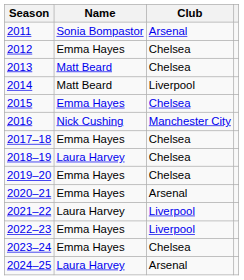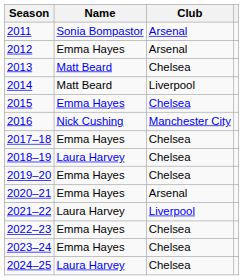 <table class="wikitable">
 <tr>
 <th scope=col>Season</th>
 <th scope=col>Name</th>
 <th scope=col>Club</th>
 <th scope=col></th>
 </tr>
 <tr>
 <td><a href='#'>2011</a></td>
 <td> <a href='#'>Sonia Bompastor</a></td>
 <td><a href='#'>Arsenal</a></td>
 <td></td>
 </tr>
 <tr>
 <td><a href='#'>2012</a></td>
 <td> Emma Hayes</td>
-<td>Chelsea</td>
+<td>Arsenal</td>
 <td></td>
 </tr>
 <tr>
 <td><a href='#'>2013</a></td>
 <td> <a href='#'>Matt Beard</a></td>
 <td>Chelsea</td>
 <td></td>
 </tr>
 <tr>
 <td><a href='#'>2014</a></td>
 <td> Matt Beard</td>
 <td>Liverpool</td>
 <td></td>
 </tr>
 <tr>
 <td><a href='#'>2015</a></td>
 <td> <a href='#'>Emma Hayes</a></td>
 <td><a href='#'>Chelsea</a></td>
 <td></td>
 </tr>
 <tr>
 <td><a href='#'>2016</a></td>
 <td> <a href='#'>Nick Cushing</a></td>
 <td><a href='#'>Manchester City</a></td>
 <td></td>
 </tr>
 <tr>
 <td><a href='#'>2017–18</a></td>
 <td> Emma Hayes</td>
 <td>Chelsea</td>
 <td></td>
 </tr>
 <tr>
 <td><a href='#'>2018–19</a></td>
 <td> <a href='#'>Laura Harvey</a></td>
 <td>Chelsea</td>
 <td></td>
 </tr>
 <tr>
 <td><a href='#'>2019–20</a></td>
 <td> Emma Hayes</td>
 <td>Chelsea</td>
 <td></td>
 </tr>
 <tr>
 <td><a href='#'>2020–21</a></td>
 <td> Emma Hayes</td>
 <td>Arsenal</td>
 <td></td>
 </tr>
 <tr>
 <td><a href='#'>2021–22</a></td>
 <td> Laura Harvey</td>
 <td><a href='#'>Liverpool</a></td>
 <td></td>
 </tr>
 <tr>
 <td><a href='#'>2022–23</a></td>
 <td> Emma Hayes</td>
-<td><a href='#'>Liverpool</a></td>
+<td>Chelsea</td>
 <td></td>
 </tr>
 <tr>
 <td><a href='#'>2023–24</a></td>
 <td> Emma Hayes</td>
 <td>Chelsea</td>
 <td></td>
 </tr>
 <tr>
 <td><a href='#'>2024–25</a></td>
 <td> <a href='#'>Laura Harvey</a></td>
-<td>Arsenal</td>
+<td>Chelsea</td>
 <td></td>
 </tr>
 </table>
